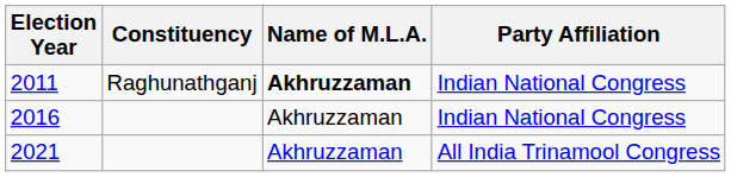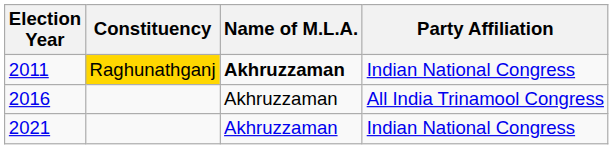 <table class="wikitable sortable"ìÍĦĤĠčw>
 <tr>
 <th>Election<br> Year</th>
 <th>Constituency</th>
 <th>Name of M.L.A.</th>
 <th>Party Affiliation</th>
 </tr>
 <tr>
 <td><a href='#'>2011</a></td>
-<td>Raghunathganj</td>
+<td style="background: gold;">Raghunathganj</td>
 <td><strong>Akhruzzaman</strong></td>
 <td><a href='#'>Indian National Congress</a></td>
 </tr>
 <tr>
 <td><a href='#'>2016</a></td>
 <td></td>
 <td>Akhruzzaman</td>
-<td><a href='#'>Indian National Congress</a></td>
+<td><a href='#'>All India Trinamool Congress</a></td>
 </tr>
 <tr>
 <td><a href='#'>2021</a></td>
 <td></td>
 <td><a href='#'>Akhruzzaman</a></td>
-<td><a href='#'>All India Trinamool Congress</a></td>
+<td><a href='#'>Indian National Congress</a></td>
 </tr>
 </table>
